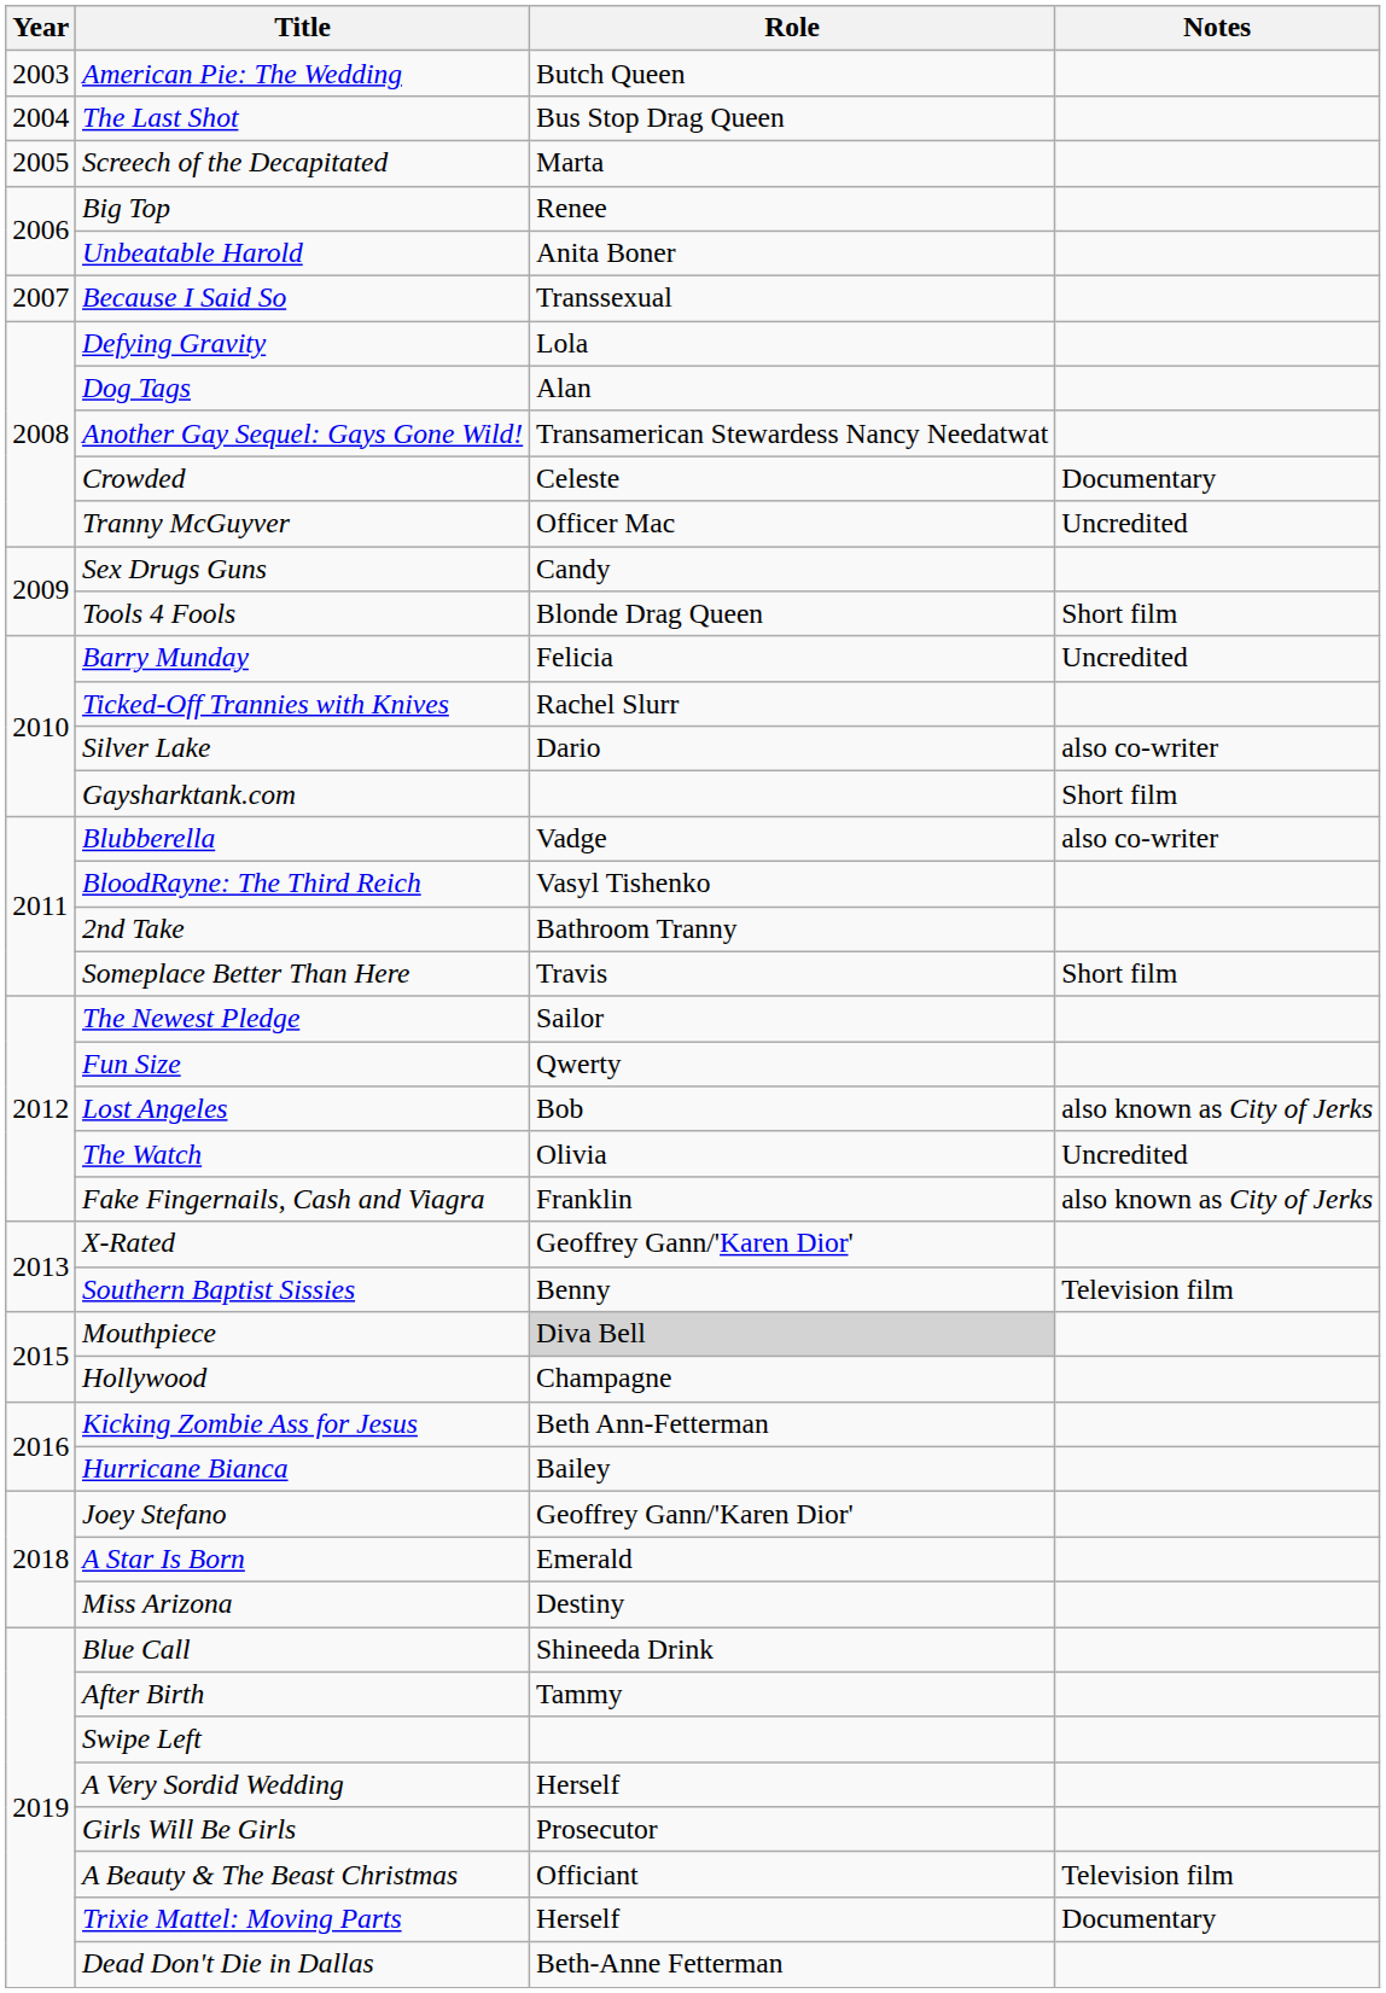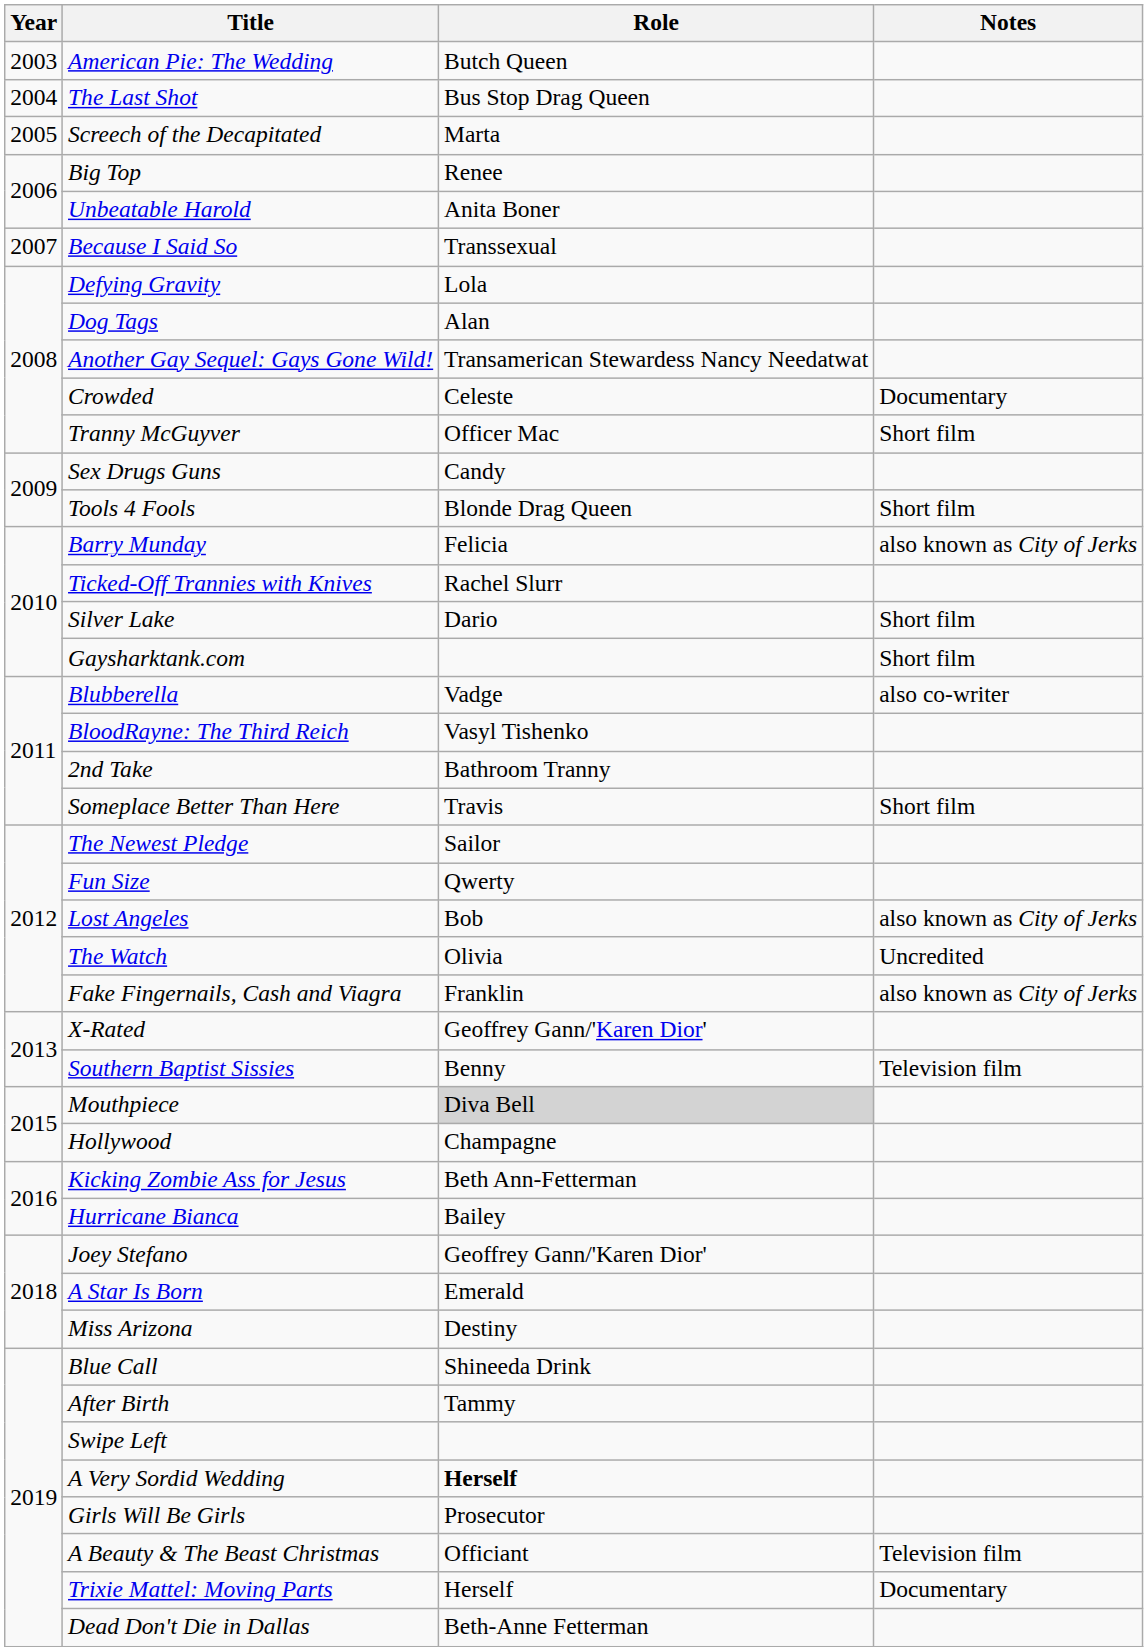 <table class="wikitable sortable">
 <tr>
 <th>Year</th>
 <th>Title</th>
 <th>Role</th>
 <th class="unsortable">Notes</th>
 </tr>
 <tr>
 <td>2003</td>
 <td><em><a href='#'>American Pie: The Wedding</a></em></td>
 <td>Butch Queen</td>
 <td></td>
 </tr>
 <tr>
 <td>2004</td>
 <td><em><a href='#'>The Last Shot</a></em></td>
 <td>Bus Stop Drag Queen</td>
 <td></td>
 </tr>
 <tr>
 <td>2005</td>
 <td><em>Screech of the Decapitated</em></td>
 <td>Marta</td>
 <td></td>
 </tr>
 <tr>
 <td rowspan=2>2006</td>
 <td><em>Big Top</em></td>
 <td>Renee</td>
 <td></td>
 </tr>
 <tr>
 <td><em><a href='#'>Unbeatable Harold</a></em></td>
 <td>Anita Boner</td>
 <td></td>
 </tr>
 <tr>
 <td>2007</td>
 <td><em><a href='#'>Because I Said So</a></em></td>
 <td>Transsexual</td>
 <td></td>
 </tr>
 <tr>
 <td rowspan=5>2008</td>
 <td><em><a href='#'>Defying Gravity</a></em></td>
 <td>Lola</td>
 <td></td>
 </tr>
 <tr>
 <td><em><a href='#'>Dog Tags</a></em></td>
 <td>Alan</td>
 <td></td>
 </tr>
 <tr>
 <td><em><a href='#'>Another Gay Sequel: Gays Gone Wild!</a></em></td>
 <td>Transamerican Stewardess Nancy Needatwat</td>
 <td></td>
 </tr>
 <tr>
 <td><em>Crowded</em></td>
 <td>Celeste</td>
 <td>Documentary</td>
 </tr>
 <tr>
 <td><em>Tranny McGuyver</em></td>
 <td>Officer Mac</td>
-<td>Uncredited</td>
+<td>Short film</td>
 </tr>
 <tr>
 <td rowspan=2>2009</td>
 <td><em>Sex Drugs Guns</em></td>
 <td>Candy</td>
 <td></td>
 </tr>
 <tr>
 <td><em>Tools 4 Fools</em></td>
 <td>Blonde Drag Queen</td>
 <td>Short film</td>
 </tr>
 <tr>
 <td rowspan=4>2010</td>
 <td><em><a href='#'>Barry Munday</a></em></td>
 <td>Felicia</td>
-<td>Uncredited</td>
+<td>also known as <em>City of Jerks</em></td>
 </tr>
 <tr>
 <td><em><a href='#'>Ticked-Off Trannies with Knives</a></em></td>
 <td>Rachel Slurr</td>
 <td></td>
 </tr>
 <tr>
 <td><em>Silver Lake</em></td>
 <td>Dario</td>
-<td>also co-writer</td>
+<td>Short film</td>
 </tr>
 <tr>
 <td><em>Gaysharktank.com</em></td>
 <td></td>
 <td>Short film</td>
 </tr>
 <tr>
 <td rowspan=4>2011</td>
 <td><em><a href='#'>Blubberella</a></em></td>
 <td>Vadge</td>
 <td>also co-writer</td>
 </tr>
 <tr>
 <td><em><a href='#'>BloodRayne: The Third Reich</a></em></td>
 <td>Vasyl Tishenko</td>
 <td></td>
 </tr>
 <tr>
 <td><em>2nd Take</em></td>
 <td>Bathroom Tranny</td>
 <td></td>
 </tr>
 <tr>
 <td><em>Someplace Better Than Here</em></td>
 <td>Travis</td>
 <td>Short film</td>
 </tr>
 <tr>
 <td rowspan=5>2012</td>
 <td><em><a href='#'>The Newest Pledge</a></em></td>
 <td>Sailor</td>
 <td></td>
 </tr>
 <tr>
 <td><em><a href='#'>Fun Size</a></em></td>
 <td>Qwerty</td>
 <td></td>
 </tr>
 <tr>
 <td><em><a href='#'>Lost Angeles</a></em></td>
 <td>Bob</td>
 <td>also known as <em>City of Jerks</em></td>
 </tr>
 <tr>
 <td><em><a href='#'>The Watch</a></em></td>
 <td>Olivia</td>
 <td>Uncredited</td>
 </tr>
 <tr>
 <td><em>Fake Fingernails, Cash and Viagra</em></td>
 <td>Franklin</td>
 <td>also known as <em>City of Jerks</em></td>
 </tr>
 <tr>
 <td rowspan=2>2013</td>
 <td><em>X-Rated</em></td>
 <td>Geoffrey Gann/'<a href='#'>Karen Dior</a>'</td>
 <td></td>
 </tr>
 <tr>
 <td><em><a href='#'>Southern Baptist Sissies</a></em></td>
 <td>Benny</td>
 <td>Television film</td>
 </tr>
 <tr>
 <td rowspan=2>2015</td>
 <td><em>Mouthpiece</em></td>
 <td style="background: lightgrey;">Diva Bell</td>
 <td></td>
 </tr>
 <tr>
 <td><em>Hollywood</em></td>
 <td>Champagne</td>
 <td></td>
 </tr>
 <tr>
 <td rowspan=2>2016</td>
 <td><em><a href='#'>Kicking Zombie Ass for Jesus</a></em></td>
 <td>Beth Ann-Fetterman</td>
 <td></td>
 </tr>
 <tr>
 <td><em><a href='#'>Hurricane Bianca</a></em></td>
 <td>Bailey</td>
 <td></td>
 </tr>
 <tr>
 <td rowspan=3>2018</td>
 <td><em>Joey Stefano</em></td>
 <td>Geoffrey Gann/'Karen Dior'</td>
 <td></td>
 </tr>
 <tr>
 <td><em><a href='#'>A Star Is Born</a></em></td>
 <td>Emerald</td>
 <td></td>
 </tr>
 <tr>
 <td><em>Miss Arizona</em></td>
 <td>Destiny</td>
 <td></td>
 </tr>
 <tr>
 <td rowspan=8>2019</td>
 <td><em>Blue Call</em></td>
 <td>Shineeda Drink</td>
 <td></td>
 </tr>
 <tr>
 <td><em>After Birth</em></td>
 <td>Tammy</td>
 <td></td>
 </tr>
 <tr>
 <td><em>Swipe Left</em></td>
 <td></td>
 <td></td>
 </tr>
 <tr>
 <td><em>A Very Sordid Wedding</em></td>
-<td>Herself</td>
+<td><strong>Herself</strong></td>
 <td></td>
 </tr>
 <tr>
 <td><em>Girls Will Be Girls</em></td>
 <td>Prosecutor</td>
 <td></td>
 </tr>
 <tr>
 <td><em>A Beauty & The Beast Christmas</em></td>
 <td>Officiant</td>
 <td>Television film</td>
 </tr>
 <tr>
 <td><em><a href='#'>Trixie Mattel: Moving Parts</a></em></td>
 <td>Herself</td>
 <td>Documentary</td>
 </tr>
 <tr>
 <td><em>Dead Don't Die in Dallas</em></td>
 <td>Beth-Anne Fetterman</td>
 <td></td>
 </tr>
 <tr>
 </tr>
 </table>
